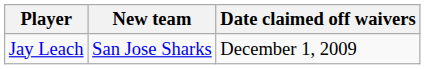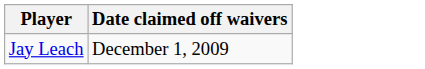 <table class="wikitable">
 <tr style="text-align:center; background:#ddd;">
 <th>Player</th>
-<th>New team</th>
 <th>Date claimed off waivers</th>
 </tr>
 <tr>
 <td><a href='#'>Jay Leach</a></td>
-<td><a href='#'>San Jose Sharks</a></td>
 <td>December 1, 2009</td>
 </tr>
 </table>
